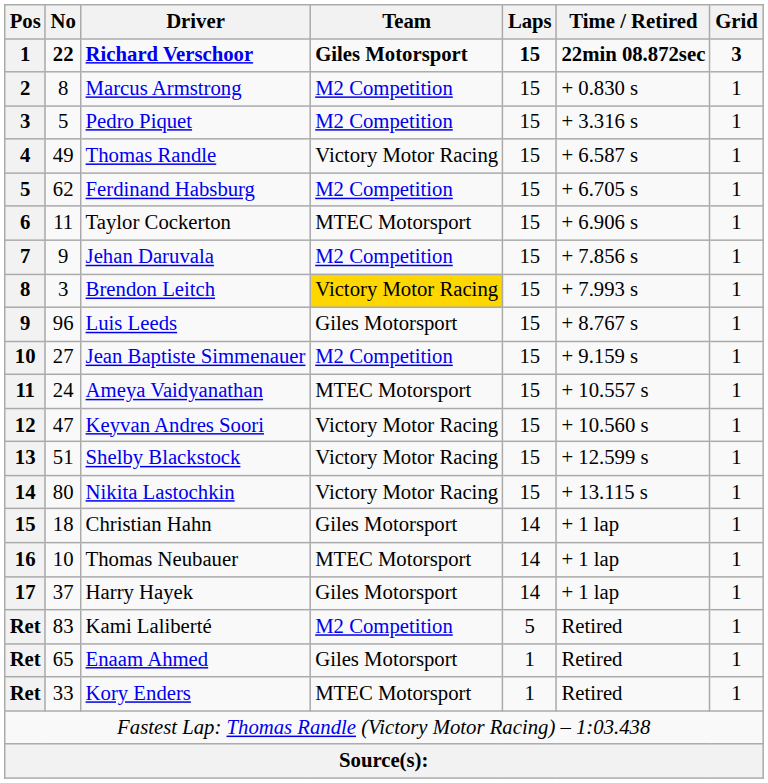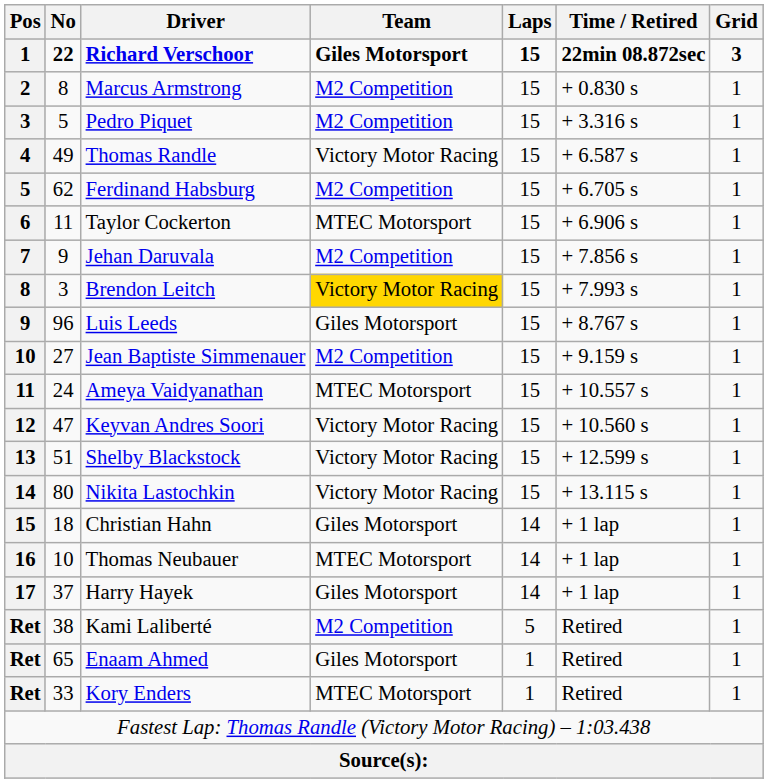 <table class="wikitable" style="font-size: 87%">
 <tr>
 <th>Pos</th>
 <th>No</th>
 <th>Driver</th>
 <th>Team</th>
 <th>Laps</th>
 <th>Time / Retired</th>
 <th>Grid</th>
 </tr>
 <tr>
 <th>1</th>
 <td style="text-align:center;"><strong>22</strong></td>
 <td> <strong><a href='#'>Richard Verschoor</a></strong></td>
 <td><strong>Giles Motorsport</strong></td>
 <td style="text-align:center;"><strong>15</strong></td>
 <td><strong>22min 08.872sec</strong></td>
 <td style="text-align:center;"><strong>3</strong></td>
 </tr>
 <tr>
 <th>2</th>
 <td style="text-align:center;">8</td>
 <td> <a href='#'>Marcus Armstrong</a></td>
 <td><a href='#'>M2 Competition</a></td>
 <td style="text-align:center;">15</td>
 <td>+ 0.830 s</td>
 <td style="text-align:center;">1</td>
 </tr>
 <tr>
 <th>3</th>
 <td style="text-align:center;">5</td>
 <td> <a href='#'>Pedro Piquet</a></td>
 <td><a href='#'>M2 Competition</a></td>
 <td style="text-align:center;">15</td>
 <td>+ 3.316 s</td>
 <td style="text-align:center;">1</td>
 </tr>
 <tr>
 <th>4</th>
 <td style="text-align:center;">49</td>
 <td> <a href='#'>Thomas Randle</a></td>
 <td>Victory Motor Racing</td>
 <td style="text-align:center;">15</td>
 <td>+ 6.587 s</td>
 <td style="text-align:center;">1</td>
 </tr>
 <tr>
 <th>5</th>
 <td style="text-align:center;">62</td>
 <td> <a href='#'>Ferdinand Habsburg</a></td>
 <td><a href='#'>M2 Competition</a></td>
 <td style="text-align:center;">15</td>
 <td>+ 6.705 s</td>
 <td style="text-align:center;">1</td>
 </tr>
 <tr>
 <th>6</th>
 <td style="text-align:center;">11</td>
 <td> Taylor Cockerton</td>
 <td>MTEC Motorsport</td>
 <td style="text-align:center;">15</td>
 <td>+ 6.906 s</td>
 <td style="text-align:center;">1</td>
 </tr>
 <tr>
 <th>7</th>
 <td style="text-align:center;">9</td>
 <td> <a href='#'>Jehan Daruvala</a></td>
 <td><a href='#'>M2 Competition</a></td>
 <td style="text-align:center;">15</td>
 <td>+ 7.856 s</td>
 <td style="text-align:center;">1</td>
 </tr>
 <tr>
 <th>8</th>
 <td style="text-align:center;">3</td>
 <td> <a href='#'>Brendon Leitch</a></td>
 <td style="background: gold;">Victory Motor Racing</td>
 <td style="text-align:center;">15</td>
 <td>+ 7.993 s</td>
 <td style="text-align:center;">1</td>
 </tr>
 <tr>
 <th>9</th>
 <td style="text-align:center;">96</td>
 <td> <a href='#'>Luis Leeds</a></td>
 <td>Giles Motorsport</td>
 <td style="text-align:center;">15</td>
 <td>+ 8.767 s</td>
 <td style="text-align:center;">1</td>
 </tr>
 <tr>
 <th>10</th>
 <td style="text-align:center;">27</td>
 <td> <a href='#'>Jean Baptiste Simmenauer</a></td>
 <td><a href='#'>M2 Competition</a></td>
 <td style="text-align:center;">15</td>
 <td>+ 9.159 s</td>
 <td style="text-align:center;">1</td>
 </tr>
 <tr>
 <th>11</th>
 <td style="text-align:center;">24</td>
 <td> <a href='#'>Ameya Vaidyanathan</a></td>
 <td>MTEC Motorsport</td>
 <td style="text-align:center;">15</td>
 <td>+ 10.557 s</td>
 <td style="text-align:center;">1</td>
 </tr>
 <tr>
 <th>12</th>
 <td style="text-align:center;">47</td>
 <td> <a href='#'>Keyvan Andres Soori</a></td>
 <td>Victory Motor Racing</td>
 <td style="text-align:center;">15</td>
 <td>+ 10.560 s</td>
 <td style="text-align:center;">1</td>
 </tr>
 <tr>
 <th>13</th>
 <td style="text-align:center;">51</td>
 <td> <a href='#'>Shelby Blackstock</a></td>
 <td>Victory Motor Racing</td>
 <td style="text-align:center;">15</td>
 <td>+ 12.599 s</td>
 <td style="text-align:center;">1</td>
 </tr>
 <tr>
 <th>14</th>
 <td style="text-align:center;">80</td>
 <td> <a href='#'>Nikita Lastochkin</a></td>
 <td>Victory Motor Racing</td>
 <td style="text-align:center;">15</td>
 <td>+ 13.115 s</td>
 <td style="text-align:center;">1</td>
 </tr>
 <tr>
 <th>15</th>
 <td style="text-align:center;">18</td>
 <td> Christian Hahn</td>
 <td>Giles Motorsport</td>
 <td style="text-align:center;">14</td>
 <td>+ 1 lap</td>
 <td style="text-align:center;">1</td>
 </tr>
 <tr>
 <th>16</th>
 <td style="text-align:center;">10</td>
 <td> Thomas Neubauer</td>
 <td>MTEC Motorsport</td>
 <td style="text-align:center;">14</td>
 <td>+ 1 lap</td>
 <td style="text-align:center;">1</td>
 </tr>
 <tr>
 <th>17</th>
 <td style="text-align:center;">37</td>
 <td> Harry Hayek</td>
 <td>Giles Motorsport</td>
 <td style="text-align:center;">14</td>
 <td>+ 1 lap</td>
 <td style="text-align:center;">1</td>
 </tr>
 <tr>
 <th>Ret</th>
-<td style="text-align:center;">83</td>
+<td style="text-align:center;">38</td>
 <td> Kami Laliberté</td>
 <td><a href='#'>M2 Competition</a></td>
 <td style="text-align:center;">5</td>
 <td>Retired</td>
 <td style="text-align:center;">1</td>
 </tr>
 <tr>
 <th>Ret</th>
 <td style="text-align:center;">65</td>
 <td> <a href='#'>Enaam Ahmed</a></td>
 <td>Giles Motorsport</td>
 <td style="text-align:center;">1</td>
 <td>Retired</td>
 <td style="text-align:center;">1</td>
 </tr>
 <tr>
 <th>Ret</th>
 <td style="text-align:center;">33</td>
 <td> <a href='#'>Kory Enders</a></td>
 <td>MTEC Motorsport</td>
 <td style="text-align:center;">1</td>
 <td>Retired</td>
 <td style="text-align:center;">1</td>
 </tr>
 <tr>
 <td colspan="7" style="text-align:center;"><em>Fastest Lap: <a href='#'>Thomas Randle</a> (Victory Motor Racing) – 1:03.438</em></td>
 </tr>
 <tr>
 <th colspan="7">Source(s): </th>
 </tr>
 </table>
